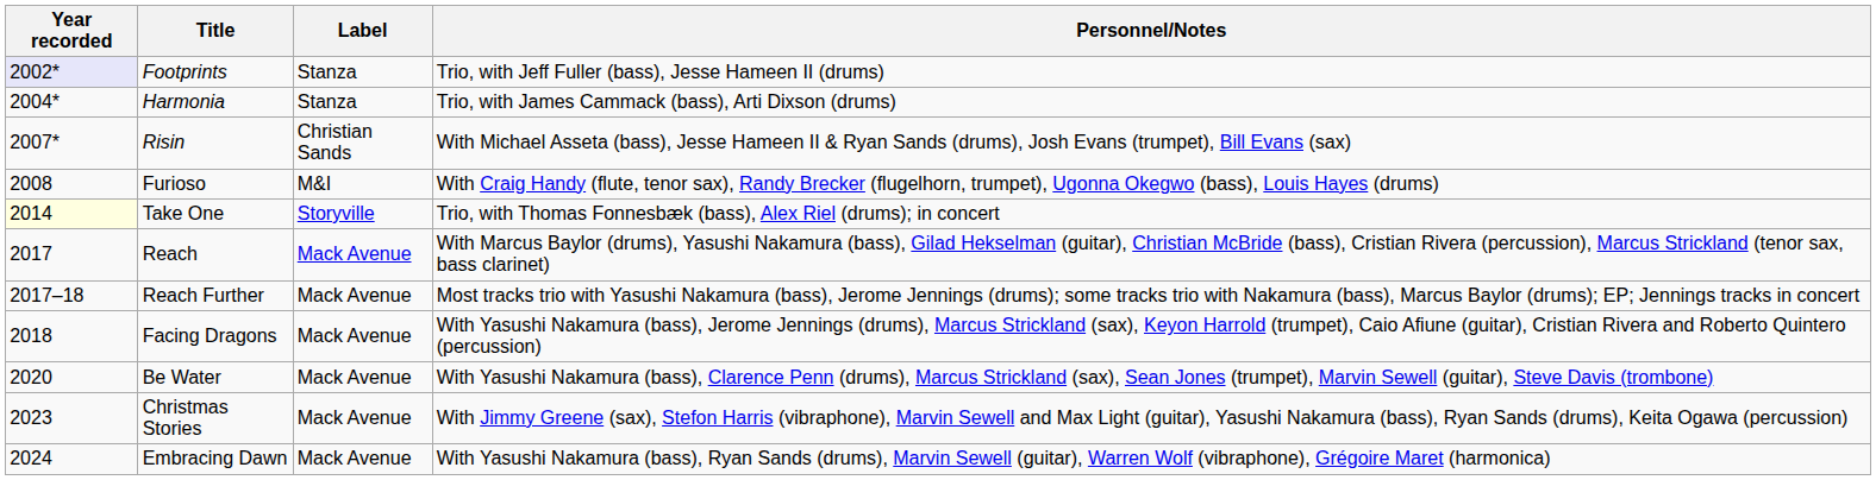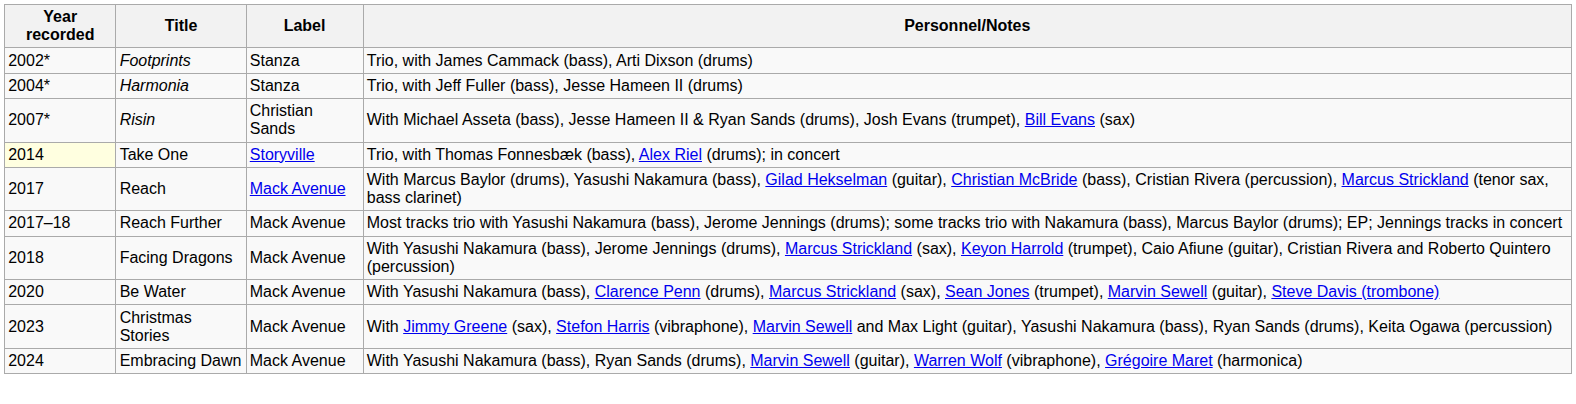 <table class="wikitable sortable">
 <tr>
 <th>Year recorded</th>
 <th>Title</th>
 <th>Label</th>
 <th>Personnel/Notes</th>
 </tr>
 <tr>
-<td style="background: lavender;">2002*</td>
+<td>2002*</td>
 <td><em>Footprints</em></td>
 <td>Stanza</td>
-<td>Trio, with Jeff Fuller (bass), Jesse Hameen II (drums)</td>
+<td>Trio, with James Cammack (bass), Arti Dixson (drums)</td>
 </tr>
 <tr>
 <td>2004*</td>
 <td><em>Harmonia</em></td>
 <td>Stanza</td>
-<td>Trio, with James Cammack (bass), Arti Dixson (drums)</td>
+<td>Trio, with Jeff Fuller (bass), Jesse Hameen II (drums)</td>
 </tr>
 <tr>
 <td>2007*</td>
 <td><em>Risin<strong></td>
 <td>Christian Sands</td>
 <td>With Michael Asseta (bass), Jesse Hameen II & Ryan Sands (drums), Josh Evans (trumpet), <a href='#'>Bill Evans</a> (sax)</td>
-</tr>
-<tr>
-<td>2008</td>
-<td></em>Furioso<em></td>
-<td>M&I</td>
-<td>With <a href='#'>Craig Handy</a> (flute, tenor sax), <a href='#'>Randy Brecker</a> (flugelhorn, trumpet), <a href='#'>Ugonna Okegwo</a> (bass), <a href='#'>Louis Hayes</a> (drums)</td>
 </tr>
 <tr>
 <td style="background: lightyellow;">2014</td>
 <td></em>Take One<em></td>
 <td><a href='#'>Storyville</a></td>
 <td>Trio, with Thomas Fonnesbæk (bass), <a href='#'>Alex Riel</a> (drums); in concert</td>
 </tr>
 <tr>
 <td>2017</td>
 <td></em>Reach<em></td>
 <td><a href='#'>Mack Avenue</a></td>
 <td>With Marcus Baylor (drums), Yasushi Nakamura (bass), <a href='#'>Gilad Hekselman</a> (guitar), <a href='#'>Christian McBride</a> (bass), Cristian Rivera (percussion), <a href='#'>Marcus Strickland</a> (tenor sax, bass clarinet)</td>
 </tr>
 <tr>
 <td>2017–18</td>
 <td></em>Reach Further<em></td>
 <td>Mack Avenue</td>
 <td>Most tracks trio with Yasushi Nakamura (bass), Jerome Jennings (drums); some tracks trio with Nakamura (bass), Marcus Baylor (drums); EP; Jennings tracks in concert</td>
 </tr>
 <tr>
 <td>2018</td>
 <td></em>Facing Dragons<em></td>
 <td>Mack Avenue</td>
 <td>With Yasushi Nakamura (bass), Jerome Jennings (drums), <a href='#'>Marcus Strickland</a> (sax), <a href='#'>Keyon Harrold</a> (trumpet), Caio Afiune (guitar), Cristian Rivera and Roberto Quintero (percussion)</td>
 </tr>
 <tr>
 <td>2020</td>
 <td></em>Be Water<em></td>
 <td>Mack Avenue</td>
 <td>With Yasushi Nakamura (bass), <a href='#'>Clarence Penn</a> (drums), <a href='#'>Marcus Strickland</a> (sax), <a href='#'>Sean Jones</a> (trumpet), <a href='#'>Marvin Sewell</a> (guitar), <a href='#'>Steve Davis (trombone)</a></td>
 </tr>
 <tr>
 <td>2023</td>
 <td></em>Christmas Stories<em></td>
 <td>Mack Avenue</td>
 <td>With <a href='#'>Jimmy Greene</a> (sax), <a href='#'>Stefon Harris</a> (vibraphone), <a href='#'>Marvin Sewell</a> and Max Light (guitar), Yasushi Nakamura (bass), Ryan Sands (drums), Keita Ogawa (percussion)</td>
 </tr>
 <tr>
 <td>2024</td>
 <td></em>Embracing Dawn<em></td>
 <td>Mack Avenue</td>
 <td>With Yasushi Nakamura (bass), Ryan Sands (drums), <a href='#'>Marvin Sewell</a> (guitar), <a href='#'>Warren Wolf</a> (vibraphone), <a href='#'>Grégoire Maret</a> (harmonica)</td>
 </tr>
 </table>
